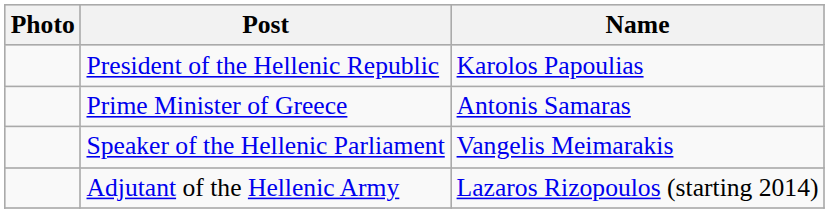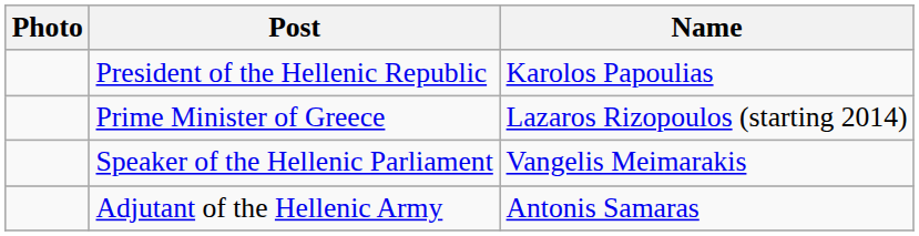 <table class=wikitable>
 <tr>
 <th>Photo</th>
 <th>Post</th>
 <th>Name</th>
 </tr>
 <tr>
 <td></td>
 <td><a href='#'>President of the Hellenic Republic</a></td>
 <td><a href='#'>Karolos Papoulias</a></td>
 </tr>
 <tr>
 <td><br></td>
 <td><a href='#'>Prime Minister of Greece</a></td>
-<td><a href='#'>Antonis Samaras</a></td>
+<td><a href='#'>Lazaros Rizopoulos</a> (starting 2014)</td>
 </tr>
 <tr>
 <td><br></td>
 <td><a href='#'>Speaker of the Hellenic Parliament</a></td>
 <td><a href='#'>Vangelis Meimarakis</a></td>
 </tr>
 <tr>
 <td></td>
 <td><a href='#'>Adjutant</a> of the <a href='#'>Hellenic Army</a></td>
-<td><a href='#'>Lazaros Rizopoulos</a> (starting 2014)</td>
+<td><a href='#'>Antonis Samaras</a></td>
 </tr>
 </table>
